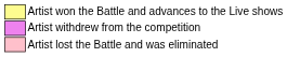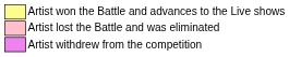 <table class="toccolours" style="font-size: 100%; white-space: nowrap;">
 <tr>
 <td style="background-color:#fdfc8f; border: 1px solid black;">      </td>
 <td style="padding-right: 8px">Artist won the Battle and advances to the Live shows</td>
 </tr>
 <tr>
+<td style="background-color:pink; border: 1px solid black">      </td>
+<td>Artist lost the Battle and was eliminated</td>
+</tr>
+<tr>
 <td style="background-color:violet; border: 1px solid black">      </td>
 <td>Artist withdrew from the competition</td>
 </tr>
-<tr>
-<td style="background-color:pink; border: 1px solid black">      </td>
-<td>Artist lost the Battle and was eliminated</td>
-</tr>
 </table>
